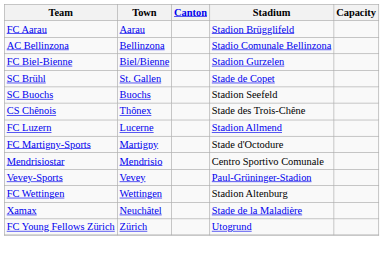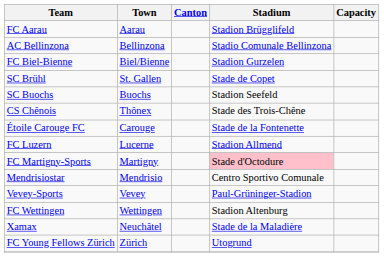 <table class="wikitable sortable" style="text-align: left;">
 <tr>
 <th>Team</th>
 <th>Town</th>
 <th><a href='#'>Canton</a></th>
 <th>Stadium</th>
 <th>Capacity</th>
 </tr>
 <tr>
 <td><a href='#'>FC Aarau</a></td>
 <td><a href='#'>Aarau</a></td>
 <td></td>
 <td><a href='#'>Stadion Brügglifeld</a></td>
 <td></td>
 </tr>
 <tr>
 <td><a href='#'>AC Bellinzona</a></td>
 <td><a href='#'>Bellinzona</a></td>
 <td></td>
 <td><a href='#'>Stadio Comunale Bellinzona</a></td>
 <td></td>
 </tr>
 <tr>
 <td><a href='#'>FC Biel-Bienne</a></td>
 <td><a href='#'>Biel/Bienne</a></td>
 <td></td>
 <td><a href='#'>Stadion Gurzelen</a></td>
 <td></td>
 </tr>
 <tr>
 <td><a href='#'>SC Brühl</a></td>
 <td><a href='#'>St. Gallen</a></td>
 <td></td>
 <td><a href='#'>Stade de Copet</a></td>
 <td></td>
 </tr>
 <tr>
 <td><a href='#'>SC Buochs</a></td>
 <td><a href='#'>Buochs</a></td>
 <td></td>
 <td>Stadion Seefeld</td>
 <td></td>
 </tr>
 <tr>
 <td><a href='#'>CS Chênois</a></td>
 <td><a href='#'>Thônex</a></td>
 <td></td>
 <td>Stade des Trois-Chêne</td>
 <td></td>
 </tr>
 <tr>
+<td><a href='#'>Étoile Carouge FC</a></td>
+<td><a href='#'>Carouge</a></td>
+<td></td>
+<td><a href='#'>Stade de la Fontenette</a></td>
+<td></td>
+</tr>
+<tr>
 <td><a href='#'>FC Luzern</a></td>
 <td><a href='#'>Lucerne</a></td>
 <td></td>
 <td><a href='#'>Stadion Allmend</a></td>
 <td></td>
 </tr>
 <tr>
 <td><a href='#'>FC Martigny-Sports</a></td>
 <td><a href='#'>Martigny</a></td>
 <td></td>
-<td>Stade d'Octodure</td>
+<td style="background: pink;">Stade d'Octodure</td>
 <td></td>
 </tr>
 <tr>
 <td><a href='#'>Mendrisiostar</a></td>
 <td><a href='#'>Mendrisio</a></td>
 <td></td>
 <td>Centro Sportivo Comunale</td>
 <td></td>
 </tr>
 <tr>
 <td><a href='#'>Vevey-Sports</a></td>
 <td><a href='#'>Vevey</a></td>
 <td></td>
 <td><a href='#'>Paul-Grüninger-Stadion</a></td>
 <td></td>
 </tr>
 <tr>
 <td><a href='#'>FC Wettingen</a></td>
 <td><a href='#'>Wettingen</a></td>
 <td></td>
 <td>Stadion Altenburg</td>
 <td></td>
 </tr>
 <tr>
 <td><a href='#'>Xamax</a></td>
 <td><a href='#'>Neuchâtel</a></td>
 <td></td>
 <td><a href='#'>Stade de la Maladière</a></td>
 <td></td>
 </tr>
 <tr>
 <td><a href='#'>FC Young Fellows Zürich</a></td>
 <td><a href='#'>Zürich</a></td>
 <td></td>
 <td><a href='#'>Utogrund</a></td>
 <td></td>
 </tr>
 <tr>
 </tr>
 </table>
